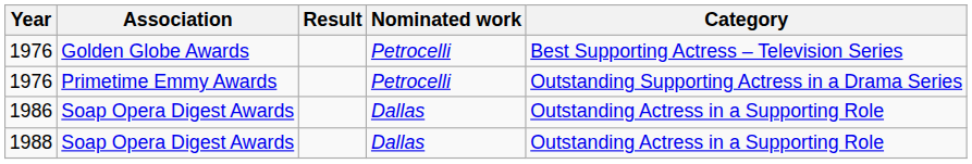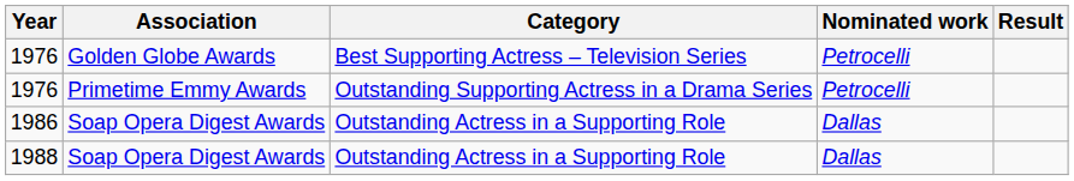 <table class="wikitable sortable">
 <tr>
 <th>Year</th>
 <th>Association</th>
+<th>Category</th>
+<th>Nominated work</th>
 <th>Result</th>
-<th>Nominated work</th>
-<th>Category</th>
 </tr>
 <tr>
 <td>1976</td>
 <td><a href='#'>Golden Globe Awards</a></td>
+<td><a href='#'>Best Supporting Actress – Television Series</a></td>
+<td><em><a href='#'>Petrocelli</a></em></td>
 <td></td>
-<td><em><a href='#'>Petrocelli</a></em></td>
-<td><a href='#'>Best Supporting Actress – Television Series</a></td>
 </tr>
 <tr>
 <td>1976</td>
 <td><a href='#'>Primetime Emmy Awards</a></td>
+<td><a href='#'>Outstanding Supporting Actress in a Drama Series</a></td>
+<td><em><a href='#'>Petrocelli</a></em></td>
 <td></td>
-<td><em><a href='#'>Petrocelli</a></em></td>
-<td><a href='#'>Outstanding Supporting Actress in a Drama Series</a></td>
 </tr>
 <tr>
 <td>1986</td>
 <td><a href='#'>Soap Opera Digest Awards</a></td>
+<td><a href='#'>Outstanding Actress in a Supporting Role</a></td>
+<td><em><a href='#'>Dallas</a></em></td>
 <td></td>
-<td><em><a href='#'>Dallas</a></em></td>
-<td><a href='#'>Outstanding Actress in a Supporting Role</a></td>
 </tr>
 <tr>
 <td>1988</td>
 <td><a href='#'>Soap Opera Digest Awards</a></td>
+<td><a href='#'>Outstanding Actress in a Supporting Role</a></td>
+<td><em><a href='#'>Dallas</a></em></td>
 <td></td>
-<td><em><a href='#'>Dallas</a></em></td>
-<td><a href='#'>Outstanding Actress in a Supporting Role</a></td>
 </tr>
 </table>
